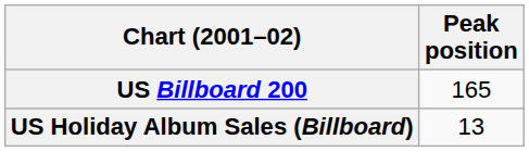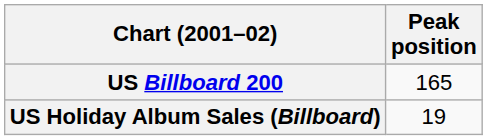 <table class="wikitable plainrowheaders">
 <tr>
 <th>Chart (2001–02)</th>
 <th>Peak<br>position</th>
 </tr>
 <tr>
 <th scope="row">US <a href='#'><em>Billboard</em> 200</a></th>
 <td style="text-align:center;">165</td>
 </tr>
 <tr>
 <th scope="row">US Holiday Album Sales (<em>Billboard</em>)</th>
-<td style="text-align:center;">13</td>
+<td style="text-align:center;">19</td>
 </tr>
 </table>
